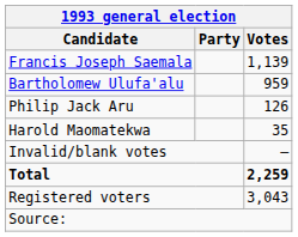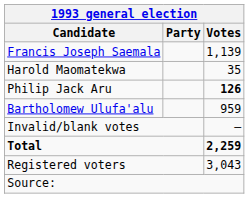 <table class=wikitable style=text-align:left>
 <tr>
 <th colspan="3"><a href='#'>1993 general election</a></th>
 </tr>
 <tr>
 <th>Candidate</th>
 <th>Party</th>
 <th>Votes</th>
 </tr>
 <tr>
 <td><a href='#'>Francis Joseph Saemala</a></td>
 <td></td>
 <td align=right>1,139</td>
 </tr>
 <tr>
-<td><a href='#'>Bartholomew Ulufa'alu</a></td>
+<td>Harold Maomatekwa</td>
 <td></td>
-<td align=right>959</td>
+<td align=right>35</td>
 </tr>
 <tr>
 <td>Philip Jack Aru</td>
 <td></td>
-<td align=right>126</td>
+<td align=right><strong>126</strong></td>
 </tr>
 <tr>
-<td>Harold Maomatekwa</td>
+<td><a href='#'>Bartholomew Ulufa'alu</a></td>
 <td></td>
-<td align=right>35</td>
+<td align=right>959</td>
 </tr>
 <tr>
 <td colspan=2>Invalid/blank votes</td>
 <td align="right">–</td>
 </tr>
 <tr>
 <td colspan=2><strong>Total</strong></td>
 <td><strong>2,259</strong></td>
 </tr>
 <tr>
 <td colspan=2>Registered voters</td>
 <td>3,043</td>
 </tr>
 <tr>
 <td colspan=3>Source: </td>
 </tr>
 </table>
